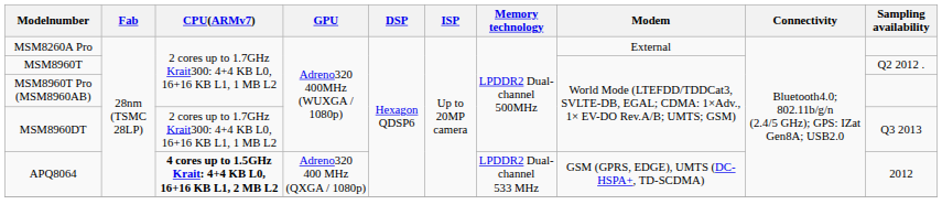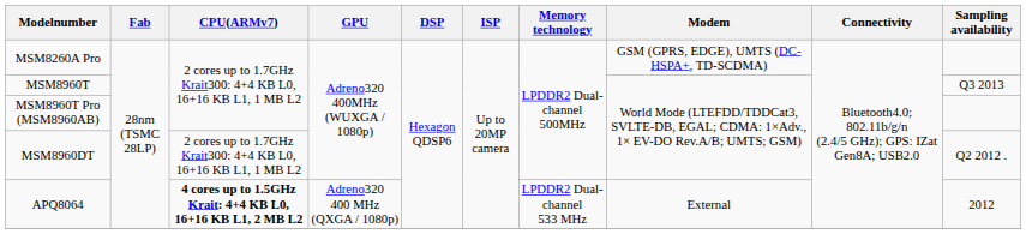 <table class="wikitable sticky-header" style="width:100%; text-align:center">
 <tr>
 <th>Modelnumber</th>
 <th><a href='#'>Fab</a></th>
 <th><a href='#'>CPU</a>(<a href='#'>ARMv7</a>)</th>
 <th><a href='#'>GPU</a></th>
 <th><a href='#'>DSP</a></th>
 <th><a href='#'>ISP</a></th>
 <th><a href='#'>Memory technology</a></th>
 <th>Modem</th>
 <th>Connectivity</th>
 <th>Sampling availability</th>
 </tr>
 <tr>
 <td>MSM8260A Pro</td>
 <td rowspan="5">28nm (TSMC 28LP)</td>
 <td rowspan="3">2 cores up to 1.7GHz <a href='#'>Krait</a>300: 4+4 KB L0, 16+16 KB L1, 1 MB L2</td>
 <td rowspan="4"><a href='#'>Adreno</a>320 400MHz (WUXGA / 1080p)</td>
 <td rowspan="5"><a href='#'>Hexagon</a> QDSP6</td>
 <td rowspan="5">Up to 20MP camera</td>
 <td rowspan="4"><a href='#'>LPDDR2</a> Dual-channel 500MHz</td>
-<td>External</td>
+<td>GSM (GPRS, EDGE), UMTS (<a href='#'>DC-HSPA+</a>, TD-SCDMA)</td>
 <td rowspan="5">Bluetooth4.0; 802.11b/g/n (2.4/5 GHz); GPS: IZat Gen8A; USB2.0</td>
 <td></td>
 </tr>
 <tr>
 <td>MSM8960T</td>
 <td rowspan="3">World Mode (LTEFDD/TDDCat3, SVLTE-DB, EGAL; CDMA: 1×Adv., 1× EV-DO Rev.A/B; UMTS; GSM)</td>
-<td>Q2 2012 .</td>
+<td>Q3 2013</td>
 </tr>
 <tr>
 <td>MSM8960T Pro (MSM8960AB)</td>
 <td></td>
 </tr>
 <tr>
 <td>MSM8960DT</td>
 <td>2 cores up to 1.7GHz <a href='#'>Krait</a>300: 4+4 KB L0, 16+16 KB L1, 1 MB L2</td>
-<td>Q3 2013</td>
+<td>Q2 2012 .</td>
 </tr>
 <tr>
 <td>APQ8064</td>
 <td><strong>4 cores up to 1.5GHz <a href='#'>Krait</a>: 4+4 KB L0, 16+16 KB L1, 2 MB L2</strong></td>
 <td><a href='#'>Adreno</a>320 400 MHz (QXGA / 1080p)</td>
 <td><a href='#'>LPDDR2</a> Dual-channel 533 MHz</td>
-<td>GSM (GPRS, EDGE), UMTS (<a href='#'>DC-HSPA+</a>, TD-SCDMA)</td>
+<td>External</td>
 <td>2012</td>
 </tr>
 <tr>
 </tr>
 </table>
